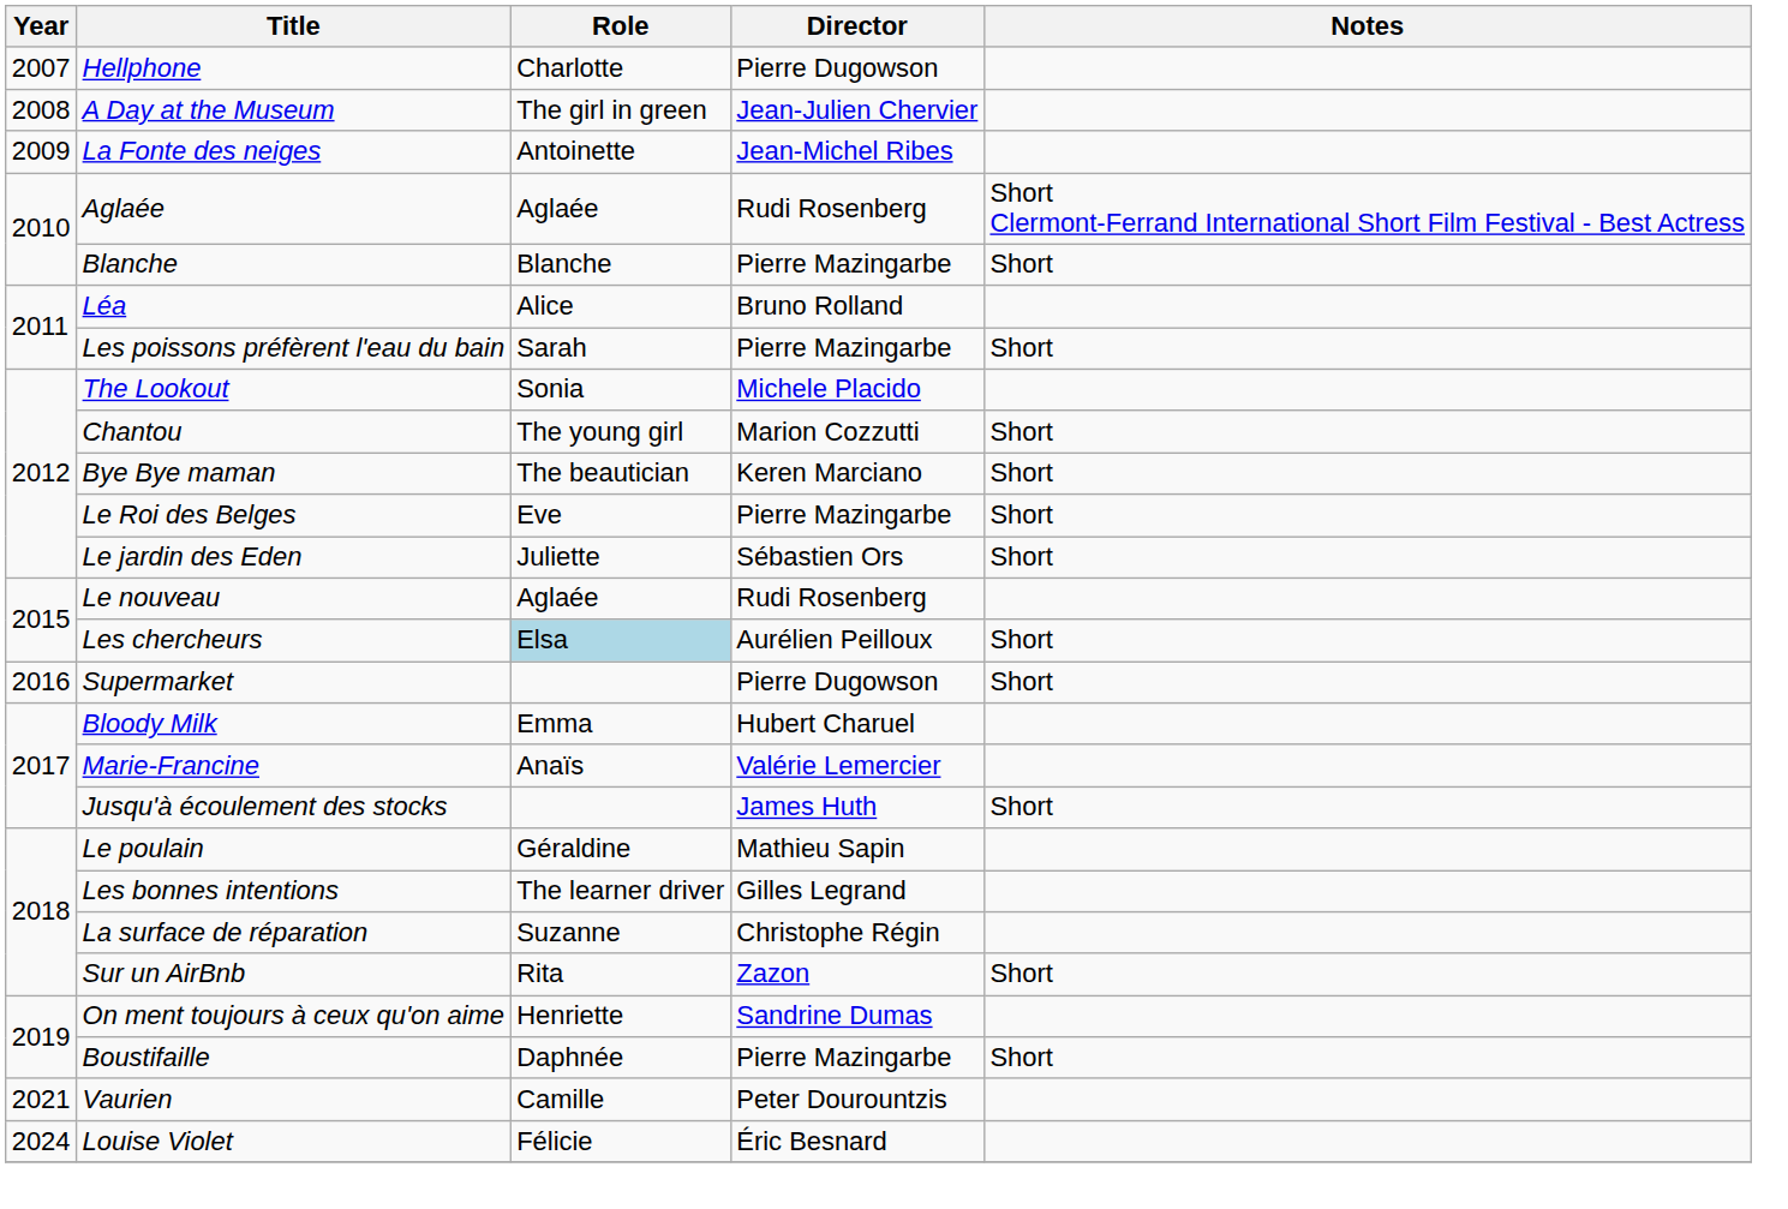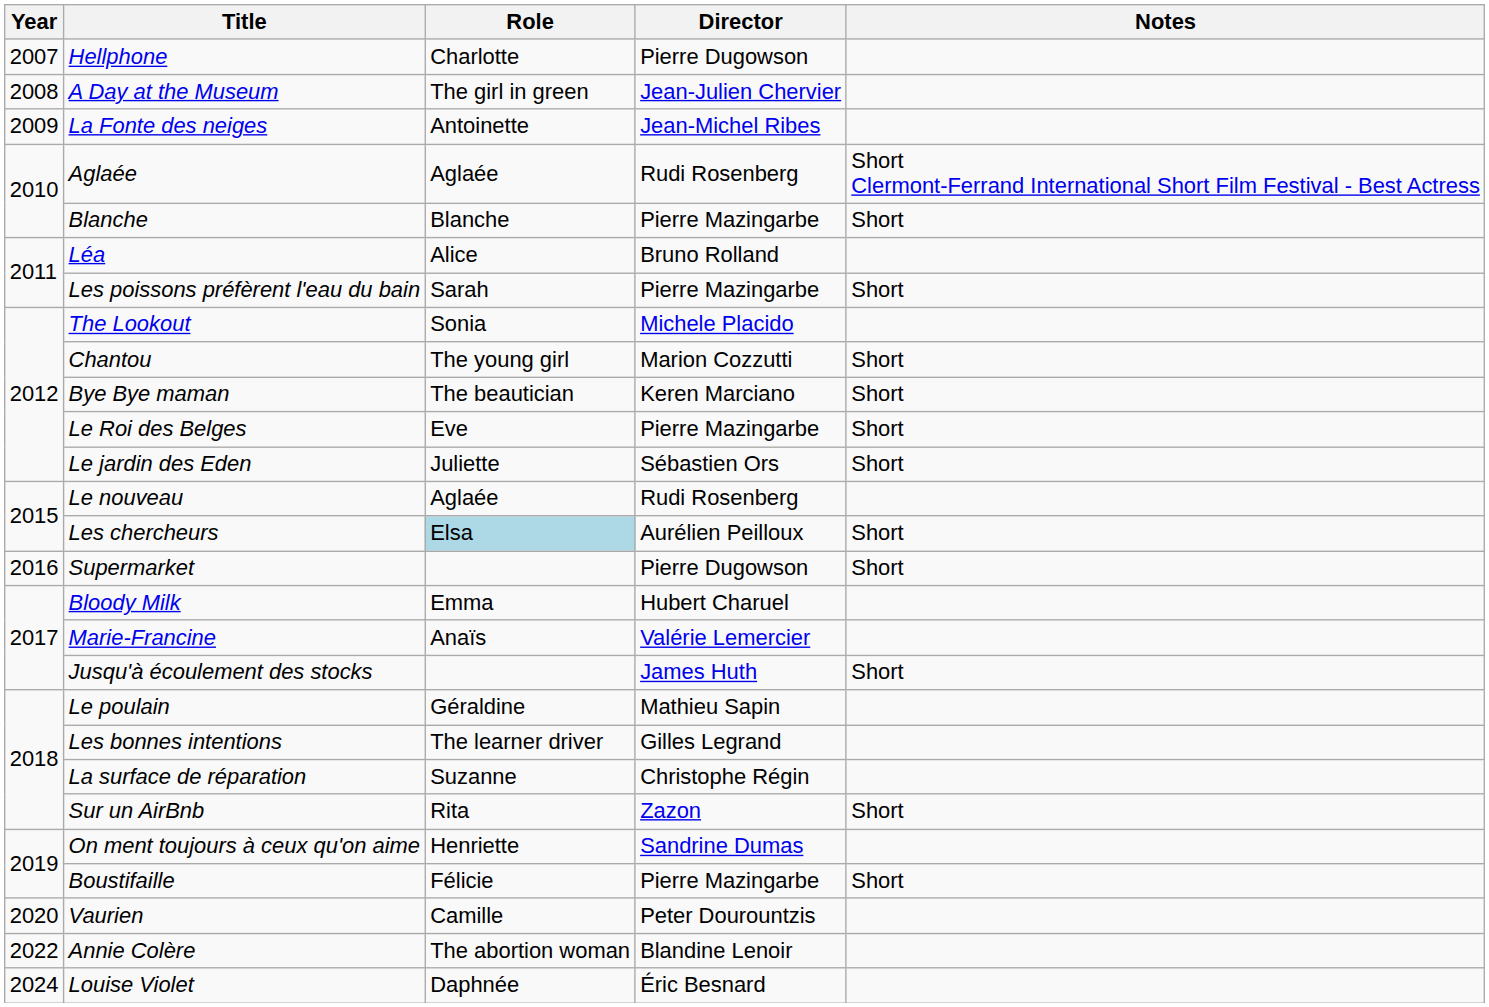 <table class="wikitable sortable">
 <tr>
 <th>Year</th>
 <th>Title</th>
 <th>Role</th>
 <th>Director</th>
 <th class="unsortable">Notes</th>
 </tr>
 <tr>
 <td>2007</td>
 <td><em><a href='#'>Hellphone</a></em></td>
 <td>Charlotte</td>
 <td>Pierre Dugowson</td>
 <td></td>
 </tr>
 <tr>
 <td>2008</td>
 <td><em><a href='#'>A Day at the Museum</a></em></td>
 <td>The girl in green</td>
 <td><a href='#'>Jean-Julien Chervier</a></td>
 <td></td>
 </tr>
 <tr>
 <td>2009</td>
 <td><em><a href='#'>La Fonte des neiges</a></em></td>
 <td>Antoinette</td>
 <td><a href='#'>Jean-Michel Ribes</a></td>
 <td></td>
 </tr>
 <tr>
 <td rowspan=2>2010</td>
 <td><em>Aglaée</em></td>
 <td>Aglaée</td>
 <td>Rudi Rosenberg</td>
 <td>Short<br><a href='#'>Clermont-Ferrand International Short Film Festival - Best Actress</a></td>
 </tr>
 <tr>
 <td><em>Blanche</em></td>
 <td>Blanche</td>
 <td>Pierre Mazingarbe</td>
 <td>Short</td>
 </tr>
 <tr>
 <td rowspan=2>2011</td>
 <td><em><a href='#'>Léa</a></em></td>
 <td>Alice</td>
 <td>Bruno Rolland</td>
 <td></td>
 </tr>
 <tr>
 <td><em>Les poissons préfèrent l'eau du bain</em></td>
 <td>Sarah</td>
 <td>Pierre Mazingarbe</td>
 <td>Short</td>
 </tr>
 <tr>
 <td rowspan=5>2012</td>
 <td><em><a href='#'>The Lookout</a></em></td>
 <td>Sonia</td>
 <td><a href='#'>Michele Placido</a></td>
 <td></td>
 </tr>
 <tr>
 <td><em>Chantou</em></td>
 <td>The young girl</td>
 <td>Marion Cozzutti</td>
 <td>Short</td>
 </tr>
 <tr>
 <td><em>Bye Bye maman</em></td>
 <td>The beautician</td>
 <td>Keren Marciano</td>
 <td>Short</td>
 </tr>
 <tr>
 <td><em>Le Roi des Belges</em></td>
 <td>Eve</td>
 <td>Pierre Mazingarbe</td>
 <td>Short</td>
 </tr>
 <tr>
 <td><em>Le jardin des Eden</em></td>
 <td>Juliette</td>
 <td>Sébastien Ors</td>
 <td>Short</td>
 </tr>
 <tr>
 <td rowspan=2>2015</td>
 <td><em>Le nouveau</em></td>
 <td>Aglaée</td>
 <td>Rudi Rosenberg</td>
 <td></td>
 </tr>
 <tr>
 <td><em>Les chercheurs</em></td>
 <td style="background: lightblue;">Elsa</td>
 <td>Aurélien Peilloux</td>
 <td>Short</td>
 </tr>
 <tr>
 <td>2016</td>
 <td><em>Supermarket</em></td>
 <td></td>
 <td>Pierre Dugowson</td>
 <td>Short</td>
 </tr>
 <tr>
 <td rowspan=3>2017</td>
 <td><em><a href='#'>Bloody Milk</a></em></td>
 <td>Emma</td>
 <td>Hubert Charuel</td>
 <td></td>
 </tr>
 <tr>
 <td><em><a href='#'>Marie-Francine</a></em></td>
 <td>Anaïs</td>
 <td><a href='#'>Valérie Lemercier</a></td>
 <td></td>
 </tr>
 <tr>
 <td><em>Jusqu'à écoulement des stocks</em></td>
 <td></td>
 <td><a href='#'>James Huth</a></td>
 <td>Short</td>
 </tr>
 <tr>
 <td rowspan=4>2018</td>
 <td><em>Le poulain</em></td>
 <td>Géraldine</td>
 <td>Mathieu Sapin</td>
 <td></td>
 </tr>
 <tr>
 <td><em>Les bonnes intentions</em></td>
 <td>The learner driver</td>
 <td>Gilles Legrand</td>
 <td></td>
 </tr>
 <tr>
 <td><em>La surface de réparation</em></td>
 <td>Suzanne</td>
 <td>Christophe Régin</td>
 <td></td>
 </tr>
 <tr>
 <td><em>Sur un AirBnb</em></td>
 <td>Rita</td>
 <td><a href='#'>Zazon</a></td>
 <td>Short</td>
 </tr>
 <tr>
 <td rowspan=2>2019</td>
 <td><em>On ment toujours à ceux qu'on aime</em></td>
 <td>Henriette</td>
 <td><a href='#'>Sandrine Dumas</a></td>
 <td></td>
 </tr>
 <tr>
 <td><em>Boustifaille</em></td>
-<td>Daphnée</td>
+<td>Félicie</td>
 <td>Pierre Mazingarbe</td>
 <td>Short</td>
 </tr>
 <tr>
-<td>2021</td>
+<td>2020</td>
 <td><em>Vaurien</em></td>
 <td>Camille</td>
 <td>Peter Dourountzis</td>
 <td></td>
 </tr>
 <tr>
+<td>2022</td>
+<td><em>Annie Colère</em></td>
+<td>The abortion woman</td>
+<td>Blandine Lenoir</td>
+<td></td>
+</tr>
+<tr>
 <td>2024</td>
 <td><em>Louise Violet</em></td>
-<td>Félicie</td>
+<td>Daphnée</td>
 <td>Éric Besnard</td>
 <td></td>
 </tr>
 <tr>
 </tr>
 </table>
